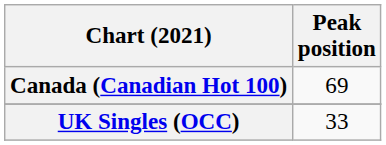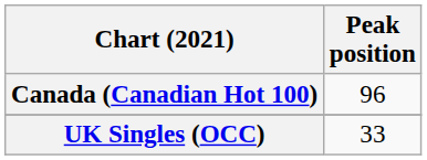 <table class="wikitable sortable plainrowheaders" style="text-align:center">
 <tr>
 <th>Chart (2021)</th>
 <th>Peak<br>position</th>
 </tr>
 <tr>
 <th scope="row">Canada (<a href='#'>Canadian Hot 100</a>)</th>
-<td>69</td>
+<td>96</td>
 </tr>
 <tr>
 </tr>
 <tr>
 </tr>
 <tr>
 <th scope="row"><a href='#'>UK Singles</a> (<a href='#'>OCC</a>)</th>
 <td>33</td>
 </tr>
 </table>
